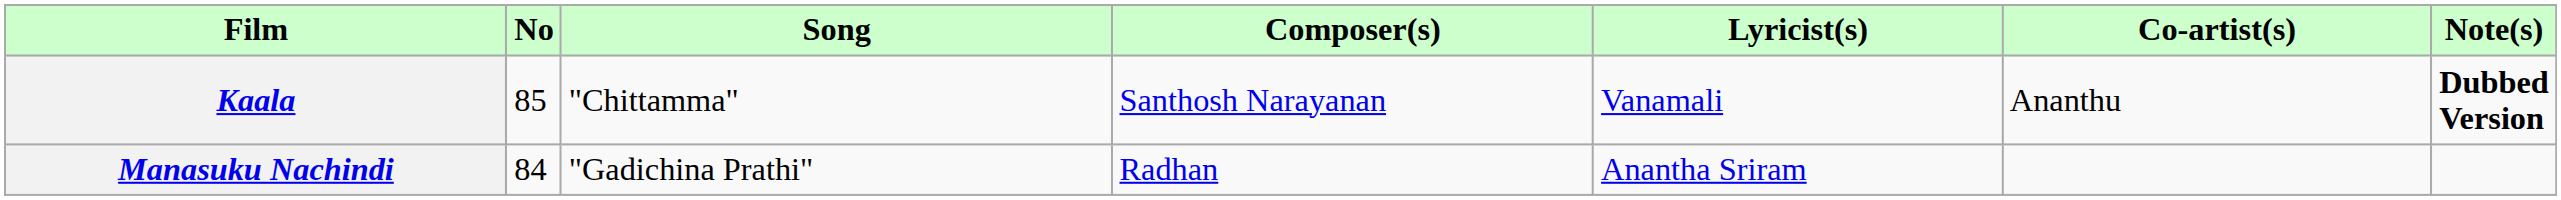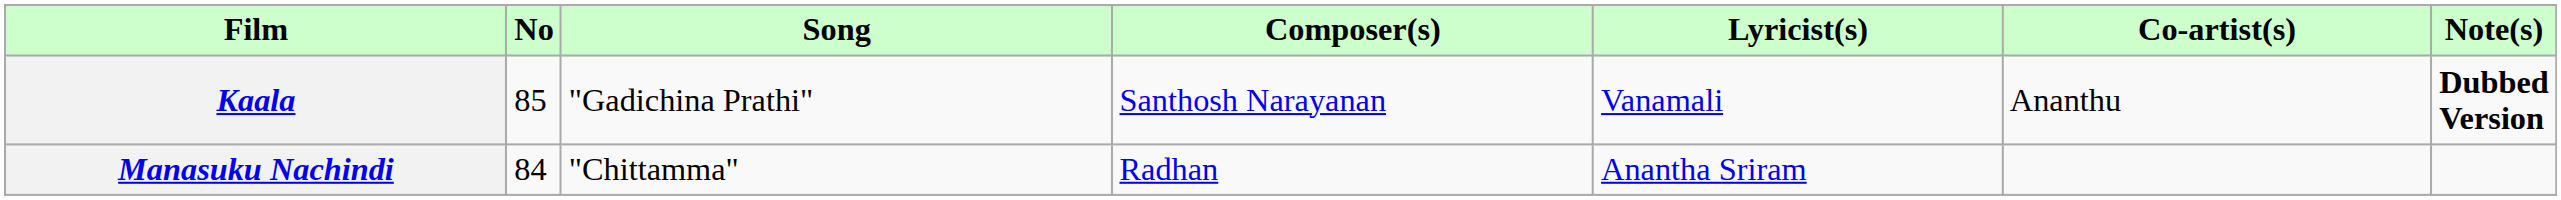 <table class="wikitable plainrowheaders" width="100%" textcolor:#000;">
 <tr style="background:#cfc; text-align:center;">
 <td scope="col" width=21%><strong>Film</strong></td>
 <td><strong>No</strong></td>
 <td scope="col" width=23%><strong>Song</strong></td>
 <td scope="col" width=20%><strong>Composer(s)</strong></td>
 <td scope="col" width=17%><strong>Lyricist(s)</strong></td>
 <td scope="col" width=18%><strong>Co-artist(s)</strong></td>
 <td><strong>Note(s)</strong></td>
 </tr>
 <tr>
 <th><em><a href='#'>Kaala</a></em></th>
 <td>85</td>
-<td>"Chittamma"</td>
+<td>"Gadichina Prathi"</td>
 <td><a href='#'>Santhosh Narayanan</a></td>
 <td><a href='#'>Vanamali</a></td>
 <td>Ananthu</td>
 <td><strong>Dubbed Version</strong></td>
 </tr>
 <tr>
 <th><em><a href='#'>Manasuku Nachindi</a></em></th>
 <td>84</td>
-<td>"Gadichina Prathi"</td>
+<td>"Chittamma"</td>
 <td><a href='#'>Radhan</a></td>
 <td><a href='#'>Anantha Sriram</a></td>
 <td></td>
 <td></td>
 </tr>
 </table>
